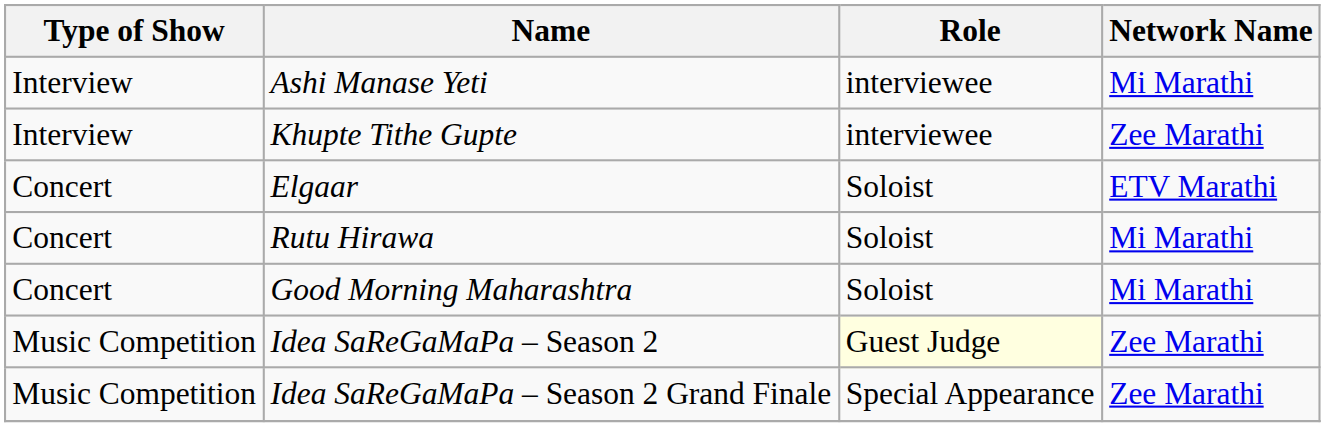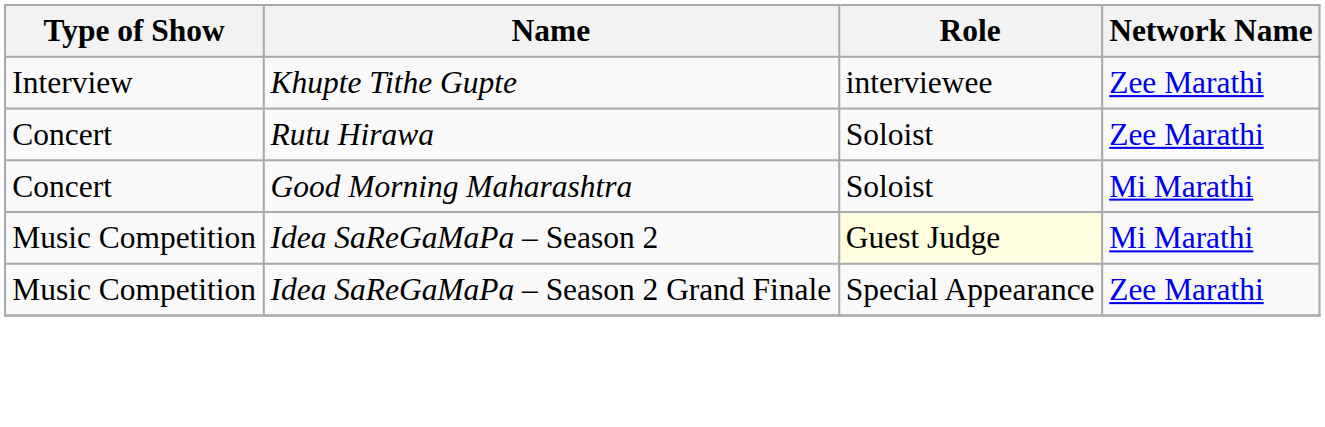 <table class="wikitable" style="font-size: 95%;">
 <tr>
 <th>Type of Show</th>
 <th>Name</th>
 <th>Role</th>
 <th>Network Name</th>
 </tr>
 <tr>
 <td>Interview</td>
-<td><em>Ashi Manase Yeti</em></td>
-<td>interviewee</td>
-<td><a href='#'>Mi Marathi</a></td>
-</tr>
-<tr>
-<td>Interview</td>
 <td><em>Khupte Tithe Gupte</em></td>
 <td>interviewee</td>
 <td><a href='#'>Zee Marathi</a></td>
 </tr>
 <tr>
 <td>Concert</td>
-<td><em>Elgaar</em></td>
-<td>Soloist</td>
-<td><a href='#'>ETV Marathi</a></td>
-</tr>
-<tr>
-<td>Concert</td>
 <td><em>Rutu Hirawa</em></td>
 <td>Soloist</td>
-<td><a href='#'>Mi Marathi</a></td>
+<td><a href='#'>Zee Marathi</a></td>
 </tr>
 <tr>
 <td>Concert</td>
 <td><em>Good Morning Maharashtra</em></td>
 <td>Soloist</td>
 <td><a href='#'>Mi Marathi</a></td>
 </tr>
 <tr>
 <td>Music Competition</td>
 <td><em>Idea SaReGaMaPa</em> – Season 2</td>
 <td style="background: lightyellow;">Guest Judge</td>
-<td><a href='#'>Zee Marathi</a></td>
+<td><a href='#'>Mi Marathi</a></td>
 </tr>
 <tr>
 <td>Music Competition</td>
 <td><em>Idea SaReGaMaPa</em> – Season 2 Grand Finale</td>
 <td>Special Appearance</td>
 <td><a href='#'>Zee Marathi</a></td>
 </tr>
 <tr>
 </tr>
 </table>
